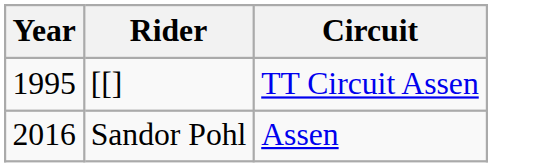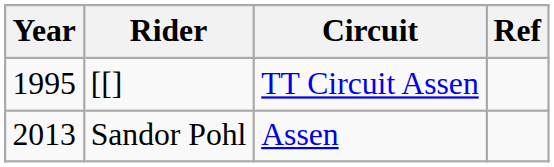 <table class="wikitable sortable mw-collapsible" border="1" style="font-size: 90%">
 <tr>
 <th>Year</th>
 <th>Rider</th>
 <th>Circuit</th>
+<th>Ref</th>
 </tr>
 <tr>
 <td>1995</td>
 <td> [[]</td>
 <td><a href='#'>TT Circuit Assen</a></td>
+<td></td>
 </tr>
 <tr>
-<td>2016</td>
+<td>2013</td>
 <td> Sandor Pohl</td>
 <td><a href='#'>Assen</a></td>
+<td></td>
 </tr>
 </table>
